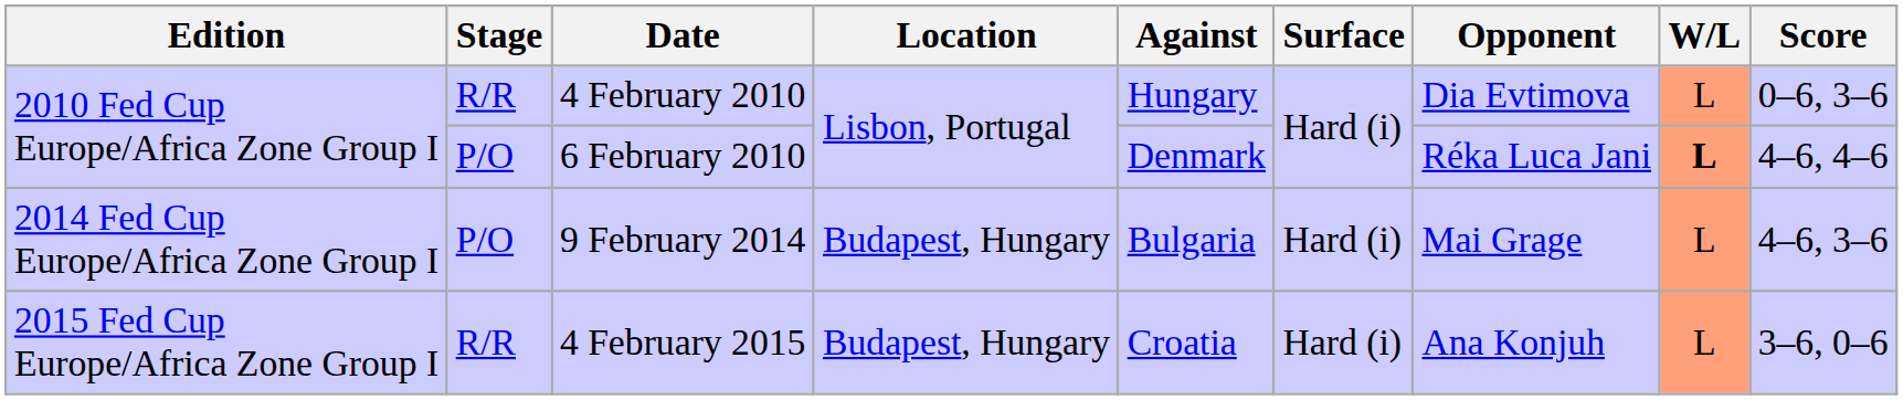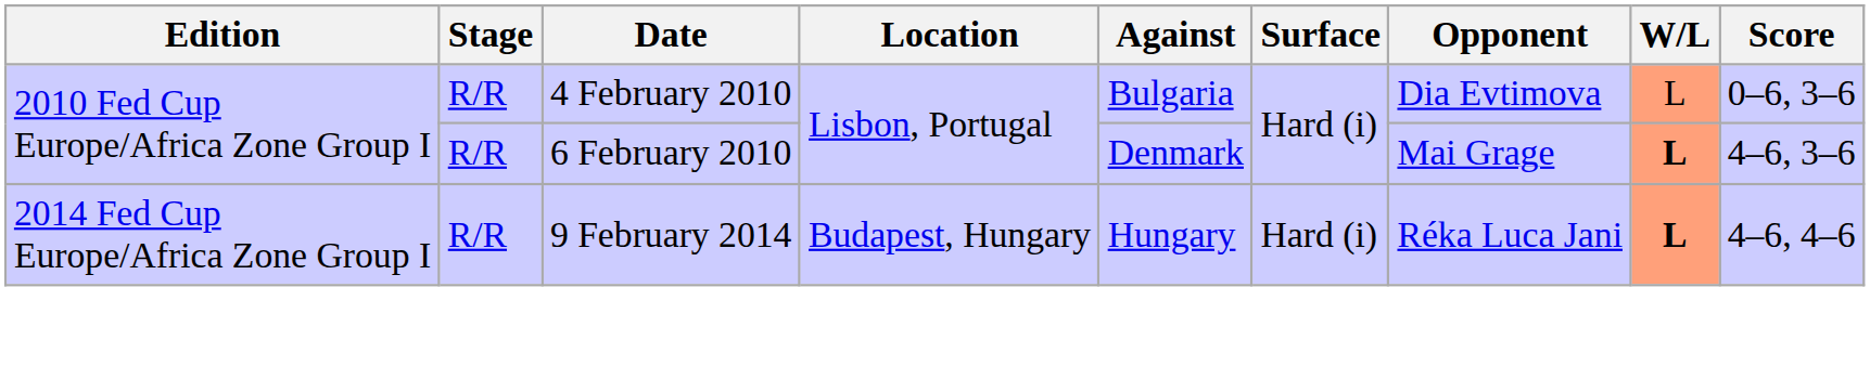 <table class=wikitable style=font-size:97%>
 <tr>
 <th>Edition</th>
 <th>Stage</th>
 <th>Date</th>
 <th>Location</th>
 <th>Against</th>
 <th>Surface</th>
 <th>Opponent</th>
 <th>W/L</th>
 <th>Score</th>
 </tr>
 <tr style="background:#ccf;">
 <td rowspan="2"><a href='#'>2010 Fed Cup</a> <br> Europe/Africa Zone Group I</td>
 <td><a href='#'>R/R</a></td>
 <td>4 February 2010</td>
 <td rowspan="2"><a href='#'>Lisbon</a>, Portugal</td>
-<td> <a href='#'>Hungary</a></td>
+<td> <a href='#'>Bulgaria</a></td>
 <td rowspan="2">Hard (i)</td>
 <td> <a href='#'>Dia Evtimova</a></td>
 <td style="text-align:center; background:#ffa07a;">L</td>
 <td>0–6, 3–6</td>
 </tr>
 <tr style="background:#ccf;">
-<td><a href='#'>P/O</a></td>
+<td><a href='#'>R/R</a></td>
 <td>6 February 2010</td>
 <td> <a href='#'>Denmark</a></td>
+<td> <a href='#'>Mai Grage</a></td>
+<td style="text-align:center; background:#ffa07a;"><strong>L</strong></td>
+<td>4–6, 3–6</td>
+</tr>
+<tr style="background:#ccf;">
+<td><a href='#'>2014 Fed Cup</a> <br> Europe/Africa Zone Group I</td>
+<td><a href='#'>R/R</a></td>
+<td>9 February 2014</td>
+<td><a href='#'>Budapest</a>, Hungary</td>
+<td> <a href='#'>Hungary</a></td>
+<td>Hard (i)</td>
 <td> <a href='#'>Réka Luca Jani</a></td>
 <td style="text-align:center; background:#ffa07a;"><strong>L</strong></td>
 <td>4–6, 4–6</td>
 </tr>
-<tr style="background:#ccf;">
-<td><a href='#'>2014 Fed Cup</a> <br> Europe/Africa Zone Group I</td>
-<td><a href='#'>P/O</a></td>
-<td>9 February 2014</td>
-<td><a href='#'>Budapest</a>, Hungary</td>
-<td> <a href='#'>Bulgaria</a></td>
-<td>Hard (i)</td>
-<td> <a href='#'>Mai Grage</a></td>
-<td style="text-align:center; background:#ffa07a;">L</td>
-<td>4–6, 3–6</td>
-</tr>
-<tr style="background:#ccf;">
-<td><a href='#'>2015 Fed Cup</a> <br> Europe/Africa Zone Group I</td>
-<td><a href='#'>R/R</a></td>
-<td>4 February 2015</td>
-<td><a href='#'>Budapest</a>, Hungary</td>
-<td> <a href='#'>Croatia</a></td>
-<td>Hard (i)</td>
-<td> <a href='#'>Ana Konjuh</a></td>
-<td style="text-align:center; background:#ffa07a;">L</td>
-<td>3–6, 0–6</td>
-</tr>
 </table>
